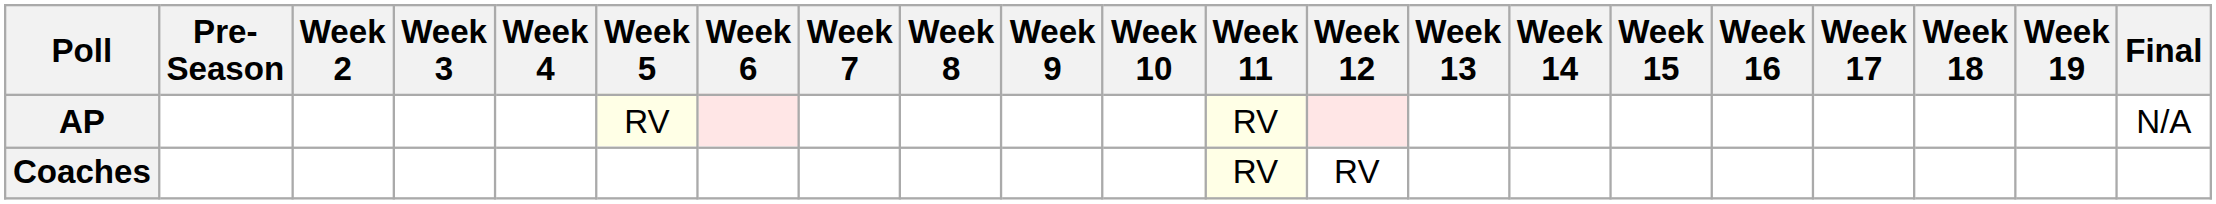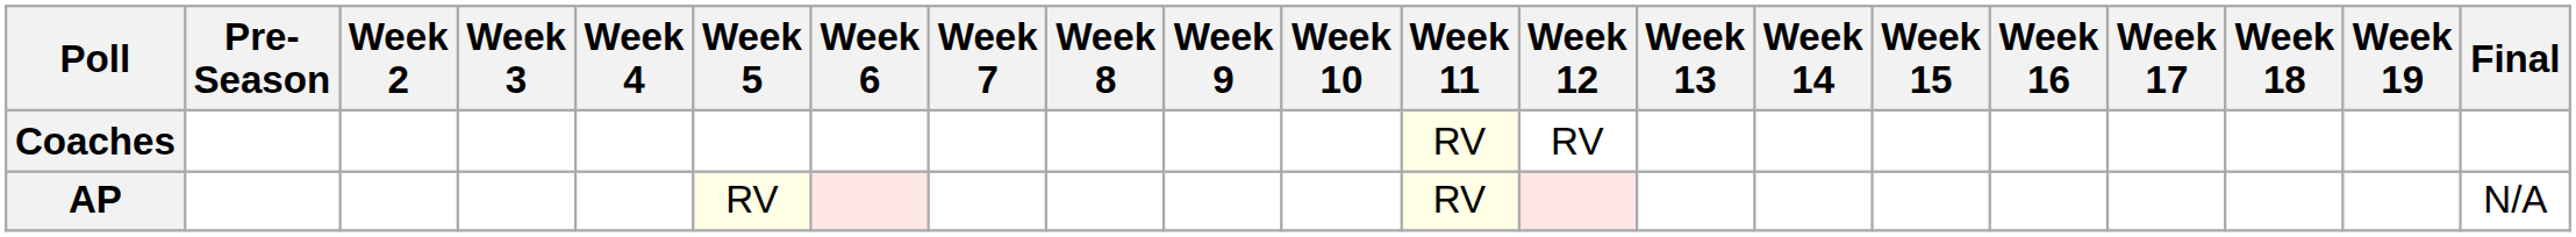 <table class="wikitable" style="white-space:nowrap;font-size:90%">
 <tr>
 <th>Poll</th>
 <th>Pre-<br>Season</th>
 <th>Week<br>2</th>
 <th>Week<br>3</th>
 <th>Week<br>4</th>
 <th>Week<br>5</th>
 <th>Week<br>6</th>
 <th>Week<br>7</th>
 <th>Week<br>8</th>
 <th>Week<br>9</th>
 <th>Week<br>10</th>
 <th>Week<br>11</th>
 <th>Week<br>12</th>
 <th>Week<br>13</th>
 <th>Week<br>14</th>
 <th>Week<br>15</th>
 <th>Week<br>16</th>
 <th>Week<br>17</th>
 <th>Week<br>18</th>
 <th>Week<br>19</th>
 <th>Final</th>
 </tr>
 <tr style="text-align:center;">
+<th>Coaches</th>
+<td style="background:#FFF;"></td>
+<td style="background:#FFF;"></td>
+<td style="background:#FFF;"></td>
+<td style="background:#FFF;"></td>
+<td style="background:#FFF;"></td>
+<td style="background:#FFF;"></td>
+<td style="background:#FFF;"></td>
+<td style="background:#FFF;"></td>
+<td style="background:#FFF;"></td>
+<td style="background:#FFF;"></td>
+<td style="background:#FFFFE6;">RV</td>
+<td style="background:#FFF;">RV</td>
+<td style="background:#FFF;"></td>
+<td style="background:#FFF;"></td>
+<td style="background:#FFF;"></td>
+<td style="background:#FFF;"></td>
+<td style="background:#FFF;"></td>
+<td style="background:#FFF;"></td>
+<td style="background:#FFF;"></td>
+<td style="background:#FFF;"></td>
+</tr>
+<tr style="text-align:center;">
 <th>AP</th>
 <td style="background:#FFF;"></td>
 <td style="background:#FFF;"></td>
 <td style="background:#FFF;"></td>
 <td style="background:#FFF;"></td>
 <td style="background:#FFFFE6;">RV</td>
 <td style="background:#FFE6E6;"></td>
 <td style="background:#FFF;"></td>
 <td style="background:#FFF;"></td>
 <td style="background:#FFF;"></td>
 <td style="background:#FFF;"></td>
 <td style="background:#FFFFE6;">RV</td>
 <td style="background:#FFE6E6;"></td>
 <td style="background:#FFF;"></td>
 <td style="background:#FFF;"></td>
 <td style="background:#FFF;"></td>
 <td style="background:#FFF;"></td>
 <td style="background:#FFF;"></td>
 <td style="background:#FFF;"></td>
 <td style="background:#FFF;"></td>
 <td style="background:#FFF;">N/A</td>
 </tr>
-<tr style="text-align:center;">
-<th>Coaches</th>
-<td style="background:#FFF;"></td>
-<td style="background:#FFF;"></td>
-<td style="background:#FFF;"></td>
-<td style="background:#FFF;"></td>
-<td style="background:#FFF;"></td>
-<td style="background:#FFF;"></td>
-<td style="background:#FFF;"></td>
-<td style="background:#FFF;"></td>
-<td style="background:#FFF;"></td>
-<td style="background:#FFF;"></td>
-<td style="background:#FFFFE6;">RV</td>
-<td style="background:#FFF;">RV</td>
-<td style="background:#FFF;"></td>
-<td style="background:#FFF;"></td>
-<td style="background:#FFF;"></td>
-<td style="background:#FFF;"></td>
-<td style="background:#FFF;"></td>
-<td style="background:#FFF;"></td>
-<td style="background:#FFF;"></td>
-<td style="background:#FFF;"></td>
-</tr>
 </table>
